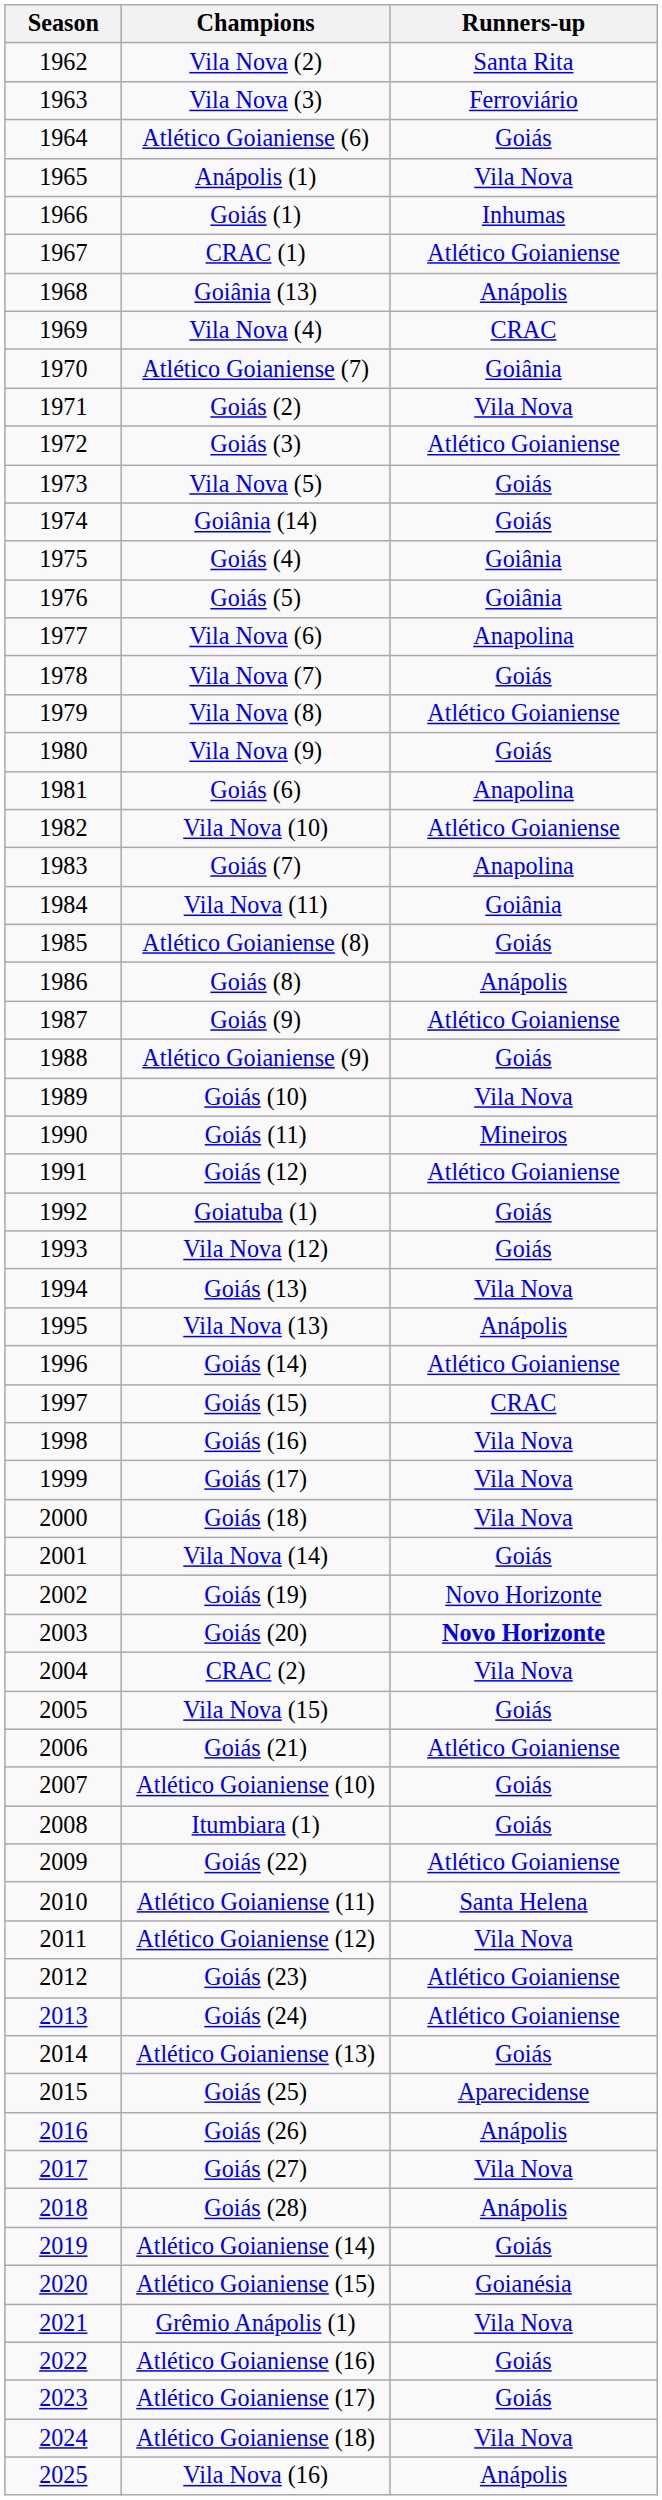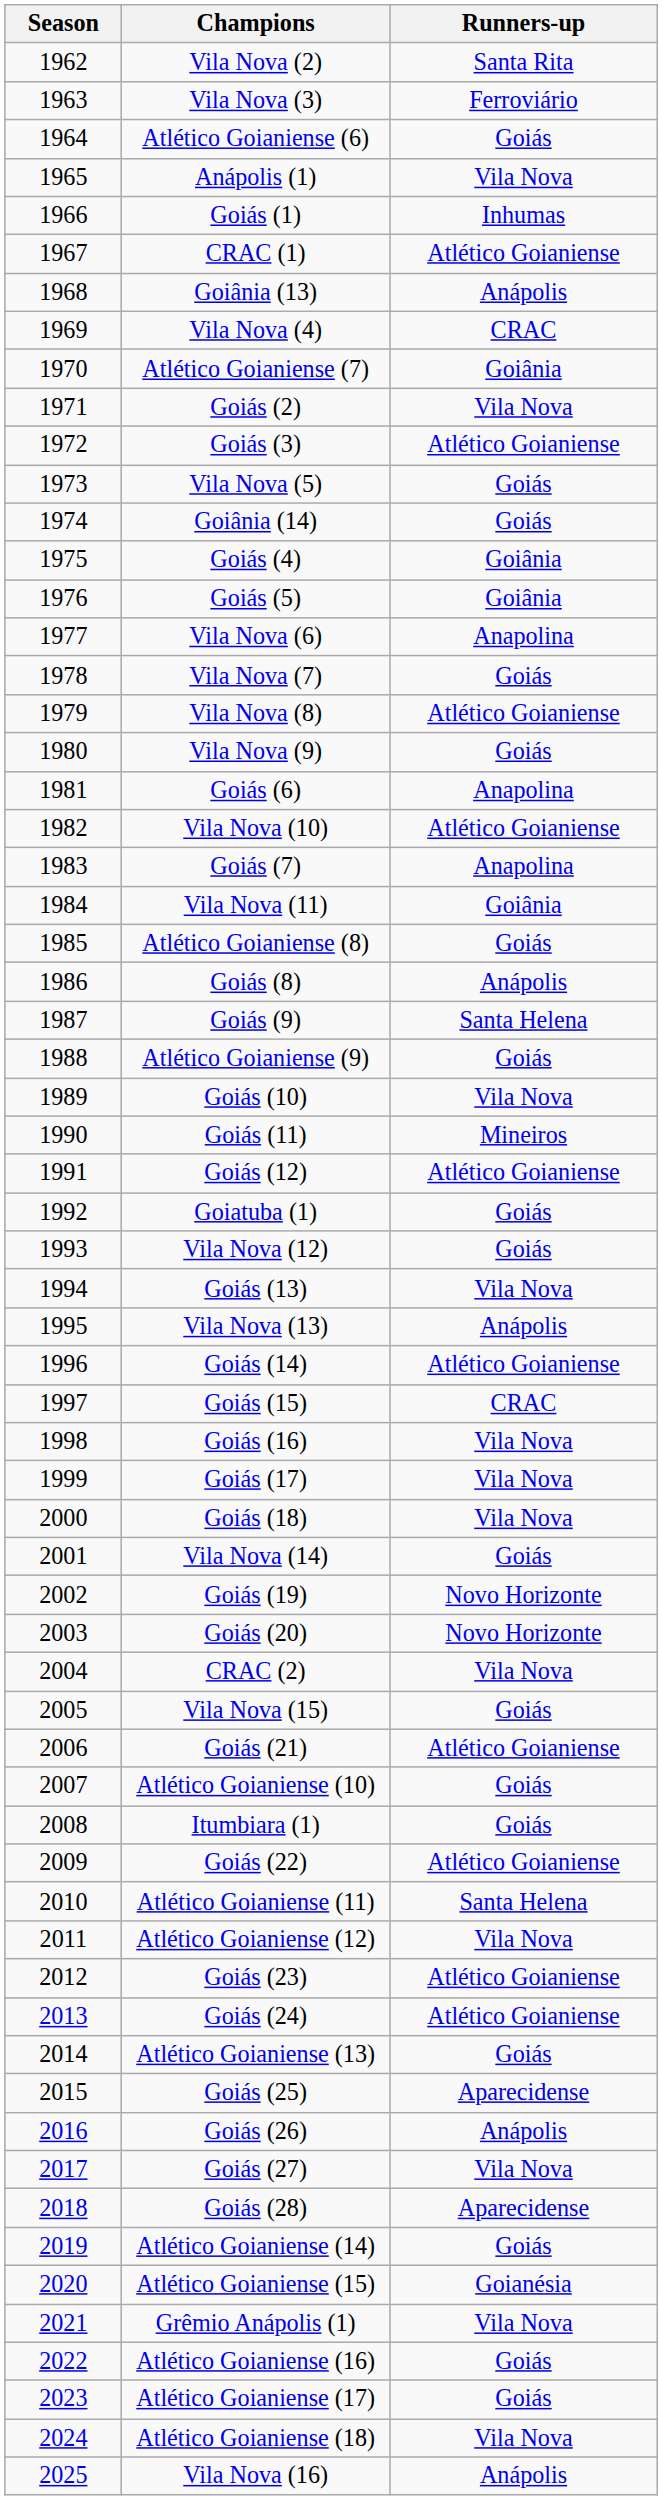 <table class="wikitable" style="text-align:center; margin-left:1em;">
 <tr>
 <th style="width:70px">Season</th>
 <th style="width:170px">Champions</th>
 <th style="width:170px">Runners-up</th>
 </tr>
 <tr>
 <td>1962</td>
 <td><a href='#'>Vila Nova</a> (2)</td>
 <td><a href='#'>Santa Rita</a></td>
 </tr>
 <tr>
 <td>1963</td>
 <td><a href='#'>Vila Nova</a> (3)</td>
 <td><a href='#'>Ferroviário</a></td>
 </tr>
 <tr>
 <td>1964</td>
 <td><a href='#'>Atlético Goianiense</a> (6)</td>
 <td><a href='#'>Goiás</a></td>
 </tr>
 <tr>
 <td>1965</td>
 <td><a href='#'>Anápolis</a> (1)</td>
 <td><a href='#'>Vila Nova</a></td>
 </tr>
 <tr>
 <td>1966</td>
 <td><a href='#'>Goiás</a> (1)</td>
 <td><a href='#'>Inhumas</a></td>
 </tr>
 <tr>
 <td>1967</td>
 <td><a href='#'>CRAC</a> (1)</td>
 <td><a href='#'>Atlético Goianiense</a></td>
 </tr>
 <tr>
 <td>1968</td>
 <td><a href='#'>Goiânia</a> (13)</td>
 <td><a href='#'>Anápolis</a></td>
 </tr>
 <tr>
 <td>1969</td>
 <td><a href='#'>Vila Nova</a> (4)</td>
 <td><a href='#'>CRAC</a></td>
 </tr>
 <tr>
 <td>1970</td>
 <td><a href='#'>Atlético Goianiense</a> (7)</td>
 <td><a href='#'>Goiânia</a></td>
 </tr>
 <tr>
 <td>1971</td>
 <td><a href='#'>Goiás</a> (2)</td>
 <td><a href='#'>Vila Nova</a></td>
 </tr>
 <tr>
 <td>1972</td>
 <td><a href='#'>Goiás</a> (3)</td>
 <td><a href='#'>Atlético Goianiense</a></td>
 </tr>
 <tr>
 <td>1973</td>
 <td><a href='#'>Vila Nova</a> (5)</td>
 <td><a href='#'>Goiás</a></td>
 </tr>
 <tr>
 <td>1974</td>
 <td><a href='#'>Goiânia</a> (14)</td>
 <td><a href='#'>Goiás</a></td>
 </tr>
 <tr>
 <td>1975</td>
 <td><a href='#'>Goiás</a> (4)</td>
 <td><a href='#'>Goiânia</a></td>
 </tr>
 <tr>
 <td>1976</td>
 <td><a href='#'>Goiás</a> (5)</td>
 <td><a href='#'>Goiânia</a></td>
 </tr>
 <tr>
 <td>1977</td>
 <td><a href='#'>Vila Nova</a> (6)</td>
 <td><a href='#'>Anapolina</a></td>
 </tr>
 <tr>
 <td>1978</td>
 <td><a href='#'>Vila Nova</a> (7)</td>
 <td><a href='#'>Goiás</a></td>
 </tr>
 <tr>
 <td>1979</td>
 <td><a href='#'>Vila Nova</a> (8)</td>
 <td><a href='#'>Atlético Goianiense</a></td>
 </tr>
 <tr>
 <td>1980</td>
 <td><a href='#'>Vila Nova</a> (9)</td>
 <td><a href='#'>Goiás</a></td>
 </tr>
 <tr>
 <td>1981</td>
 <td><a href='#'>Goiás</a> (6)</td>
 <td><a href='#'>Anapolina</a></td>
 </tr>
 <tr>
 <td>1982</td>
 <td><a href='#'>Vila Nova</a> (10)</td>
 <td><a href='#'>Atlético Goianiense</a></td>
 </tr>
 <tr>
 <td>1983</td>
 <td><a href='#'>Goiás</a> (7)</td>
 <td><a href='#'>Anapolina</a></td>
 </tr>
 <tr>
 <td>1984</td>
 <td><a href='#'>Vila Nova</a> (11)</td>
 <td><a href='#'>Goiânia</a></td>
 </tr>
 <tr>
 <td>1985</td>
 <td><a href='#'>Atlético Goianiense</a> (8)</td>
 <td><a href='#'>Goiás</a></td>
 </tr>
 <tr>
 <td>1986</td>
 <td><a href='#'>Goiás</a> (8)</td>
 <td><a href='#'>Anápolis</a></td>
 </tr>
 <tr>
 <td>1987</td>
 <td><a href='#'>Goiás</a> (9)</td>
-<td><a href='#'>Atlético Goianiense</a></td>
+<td><a href='#'>Santa Helena</a></td>
 </tr>
 <tr>
 <td>1988</td>
 <td><a href='#'>Atlético Goianiense</a> (9)</td>
 <td><a href='#'>Goiás</a></td>
 </tr>
 <tr>
 <td>1989</td>
 <td><a href='#'>Goiás</a> (10)</td>
 <td><a href='#'>Vila Nova</a></td>
 </tr>
 <tr>
 <td>1990</td>
 <td><a href='#'>Goiás</a> (11)</td>
 <td><a href='#'>Mineiros</a></td>
 </tr>
 <tr>
 <td>1991</td>
 <td><a href='#'>Goiás</a> (12)</td>
 <td><a href='#'>Atlético Goianiense</a></td>
 </tr>
 <tr>
 <td>1992</td>
 <td><a href='#'>Goiatuba</a> (1)</td>
 <td><a href='#'>Goiás</a></td>
 </tr>
 <tr>
 <td>1993</td>
 <td><a href='#'>Vila Nova</a> (12)</td>
 <td><a href='#'>Goiás</a></td>
 </tr>
 <tr>
 <td>1994</td>
 <td><a href='#'>Goiás</a> (13)</td>
 <td><a href='#'>Vila Nova</a></td>
 </tr>
 <tr>
 <td>1995</td>
 <td><a href='#'>Vila Nova</a> (13)</td>
 <td><a href='#'>Anápolis</a></td>
 </tr>
 <tr>
 <td>1996</td>
 <td><a href='#'>Goiás</a> (14)</td>
 <td><a href='#'>Atlético Goianiense</a></td>
 </tr>
 <tr>
 <td>1997</td>
 <td><a href='#'>Goiás</a> (15)</td>
 <td><a href='#'>CRAC</a></td>
 </tr>
 <tr>
 <td>1998</td>
 <td><a href='#'>Goiás</a> (16)</td>
 <td><a href='#'>Vila Nova</a></td>
 </tr>
 <tr>
 <td>1999</td>
 <td><a href='#'>Goiás</a> (17)</td>
 <td><a href='#'>Vila Nova</a></td>
 </tr>
 <tr>
 <td>2000</td>
 <td><a href='#'>Goiás</a> (18)</td>
 <td><a href='#'>Vila Nova</a></td>
 </tr>
 <tr>
 <td>2001</td>
 <td><a href='#'>Vila Nova</a> (14)</td>
 <td><a href='#'>Goiás</a></td>
 </tr>
 <tr>
 <td>2002</td>
 <td><a href='#'>Goiás</a> (19)</td>
 <td><a href='#'>Novo Horizonte</a></td>
 </tr>
 <tr>
 <td>2003</td>
 <td><a href='#'>Goiás</a> (20)</td>
-<td><strong><a href='#'>Novo Horizonte</a></strong></td>
+<td><a href='#'>Novo Horizonte</a></td>
 </tr>
 <tr>
 <td>2004</td>
 <td><a href='#'>CRAC</a> (2)</td>
 <td><a href='#'>Vila Nova</a></td>
 </tr>
 <tr>
 <td>2005</td>
 <td><a href='#'>Vila Nova</a> (15)</td>
 <td><a href='#'>Goiás</a></td>
 </tr>
 <tr>
 <td>2006</td>
 <td><a href='#'>Goiás</a> (21)</td>
 <td><a href='#'>Atlético Goianiense</a></td>
 </tr>
 <tr>
 <td>2007</td>
 <td><a href='#'>Atlético Goianiense</a> (10)</td>
 <td><a href='#'>Goiás</a></td>
 </tr>
 <tr>
 <td>2008</td>
 <td><a href='#'>Itumbiara</a> (1)</td>
 <td><a href='#'>Goiás</a></td>
 </tr>
 <tr>
 <td>2009</td>
 <td><a href='#'>Goiás</a> (22)</td>
 <td><a href='#'>Atlético Goianiense</a></td>
 </tr>
 <tr>
 <td>2010</td>
 <td><a href='#'>Atlético Goianiense</a> (11)</td>
 <td><a href='#'>Santa Helena</a></td>
 </tr>
 <tr>
 <td>2011</td>
 <td><a href='#'>Atlético Goianiense</a> (12)</td>
 <td><a href='#'>Vila Nova</a></td>
 </tr>
 <tr>
 <td>2012</td>
 <td><a href='#'>Goiás</a> (23)</td>
 <td><a href='#'>Atlético Goianiense</a></td>
 </tr>
 <tr>
 <td><a href='#'>2013</a></td>
 <td><a href='#'>Goiás</a> (24)</td>
 <td><a href='#'>Atlético Goianiense</a></td>
 </tr>
 <tr>
 <td>2014</td>
 <td><a href='#'>Atlético Goianiense</a> (13)</td>
 <td><a href='#'>Goiás</a></td>
 </tr>
 <tr>
 <td>2015</td>
 <td><a href='#'>Goiás</a> (25)</td>
 <td><a href='#'>Aparecidense</a></td>
 </tr>
 <tr>
 <td><a href='#'>2016</a></td>
 <td><a href='#'>Goiás</a> (26)</td>
 <td><a href='#'>Anápolis</a></td>
 </tr>
 <tr>
 <td><a href='#'>2017</a></td>
 <td><a href='#'>Goiás</a> (27)</td>
 <td><a href='#'>Vila Nova</a></td>
 </tr>
 <tr>
 <td><a href='#'>2018</a></td>
 <td><a href='#'>Goiás</a> (28)</td>
-<td><a href='#'>Anápolis</a></td>
+<td><a href='#'>Aparecidense</a></td>
 </tr>
 <tr>
 <td><a href='#'>2019</a></td>
 <td><a href='#'>Atlético Goianiense</a> (14)</td>
 <td><a href='#'>Goiás</a></td>
 </tr>
 <tr>
 <td><a href='#'>2020</a></td>
 <td><a href='#'>Atlético Goianiense</a> (15)</td>
 <td><a href='#'>Goianésia</a></td>
 </tr>
 <tr>
 <td><a href='#'>2021</a></td>
 <td><a href='#'>Grêmio Anápolis</a> (1)</td>
 <td><a href='#'>Vila Nova</a></td>
 </tr>
 <tr>
 <td><a href='#'>2022</a></td>
 <td><a href='#'>Atlético Goianiense</a> (16)</td>
 <td><a href='#'>Goiás</a></td>
 </tr>
 <tr>
 <td><a href='#'>2023</a></td>
 <td><a href='#'>Atlético Goianiense</a> (17)</td>
 <td><a href='#'>Goiás</a></td>
 </tr>
 <tr>
 <td><a href='#'>2024</a></td>
 <td><a href='#'>Atlético Goianiense</a> (18)</td>
 <td><a href='#'>Vila Nova</a></td>
 </tr>
 <tr>
 <td><a href='#'>2025</a></td>
 <td><a href='#'>Vila Nova</a> (16)</td>
 <td><a href='#'>Anápolis</a></td>
 </tr>
 </table>
